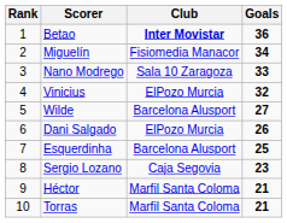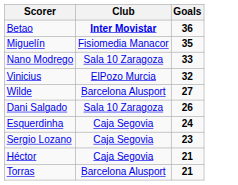 <table class="wikitable" style="text-align:center">
 <tr>
-<th>Rank</th>
 <th>Scorer</th>
 <th>Club</th>
 <th>Goals</th>
 </tr>
 <tr>
-<td>1</td>
 <td align=left> <a href='#'>Betao</a></td>
 <td><strong><a href='#'>Inter Movistar</a></strong></td>
 <td align=center><strong>36</strong></td>
 </tr>
 <tr>
-<td>2</td>
 <td align=left> <a href='#'>Miguelín</a></td>
 <td><a href='#'>Fisiomedia Manacor</a></td>
-<td><strong>34</strong></td>
+<td><strong>35</strong></td>
 </tr>
 <tr>
-<td>3</td>
 <td align=left> <a href='#'>Nano Modrego</a></td>
 <td><a href='#'>Sala 10 Zaragoza</a></td>
 <td><strong>33</strong></td>
 </tr>
 <tr>
-<td>4</td>
 <td align=left> <a href='#'>Vinicius</a></td>
 <td><a href='#'>ElPozo Murcia</a></td>
 <td><strong>32</strong></td>
 </tr>
 <tr>
-<td>5</td>
 <td align=left> <a href='#'>Wilde</a></td>
 <td><a href='#'>Barcelona Alusport</a></td>
 <td align=center><strong>27</strong></td>
 </tr>
 <tr>
-<td>6</td>
 <td align=left> <a href='#'>Dani Salgado</a></td>
-<td><a href='#'>ElPozo Murcia</a></td>
+<td><a href='#'>Sala 10 Zaragoza</a></td>
 <td><strong>26</strong></td>
 </tr>
 <tr>
-<td>7</td>
 <td align=left> <a href='#'>Esquerdinha</a></td>
-<td><a href='#'>Barcelona Alusport</a></td>
-<td><strong>25</strong></td>
+<td><a href='#'>Caja Segovia</a></td>
+<td><strong>24</strong></td>
 </tr>
 <tr>
-<td>8</td>
 <td align=left> <a href='#'>Sergio Lozano</a></td>
 <td><a href='#'>Caja Segovia</a></td>
 <td><strong>23</strong></td>
 </tr>
 <tr>
-<td>9</td>
 <td align=left> <a href='#'>Héctor</a></td>
-<td><a href='#'>Marfil Santa Coloma</a></td>
+<td><a href='#'>Caja Segovia</a></td>
 <td><strong>21</strong></td>
 </tr>
 <tr>
-<td>10</td>
 <td align=left> <a href='#'>Torras</a></td>
-<td><a href='#'>Marfil Santa Coloma</a></td>
+<td><a href='#'>Barcelona Alusport</a></td>
 <td><strong>21</strong></td>
 </tr>
 </table>
